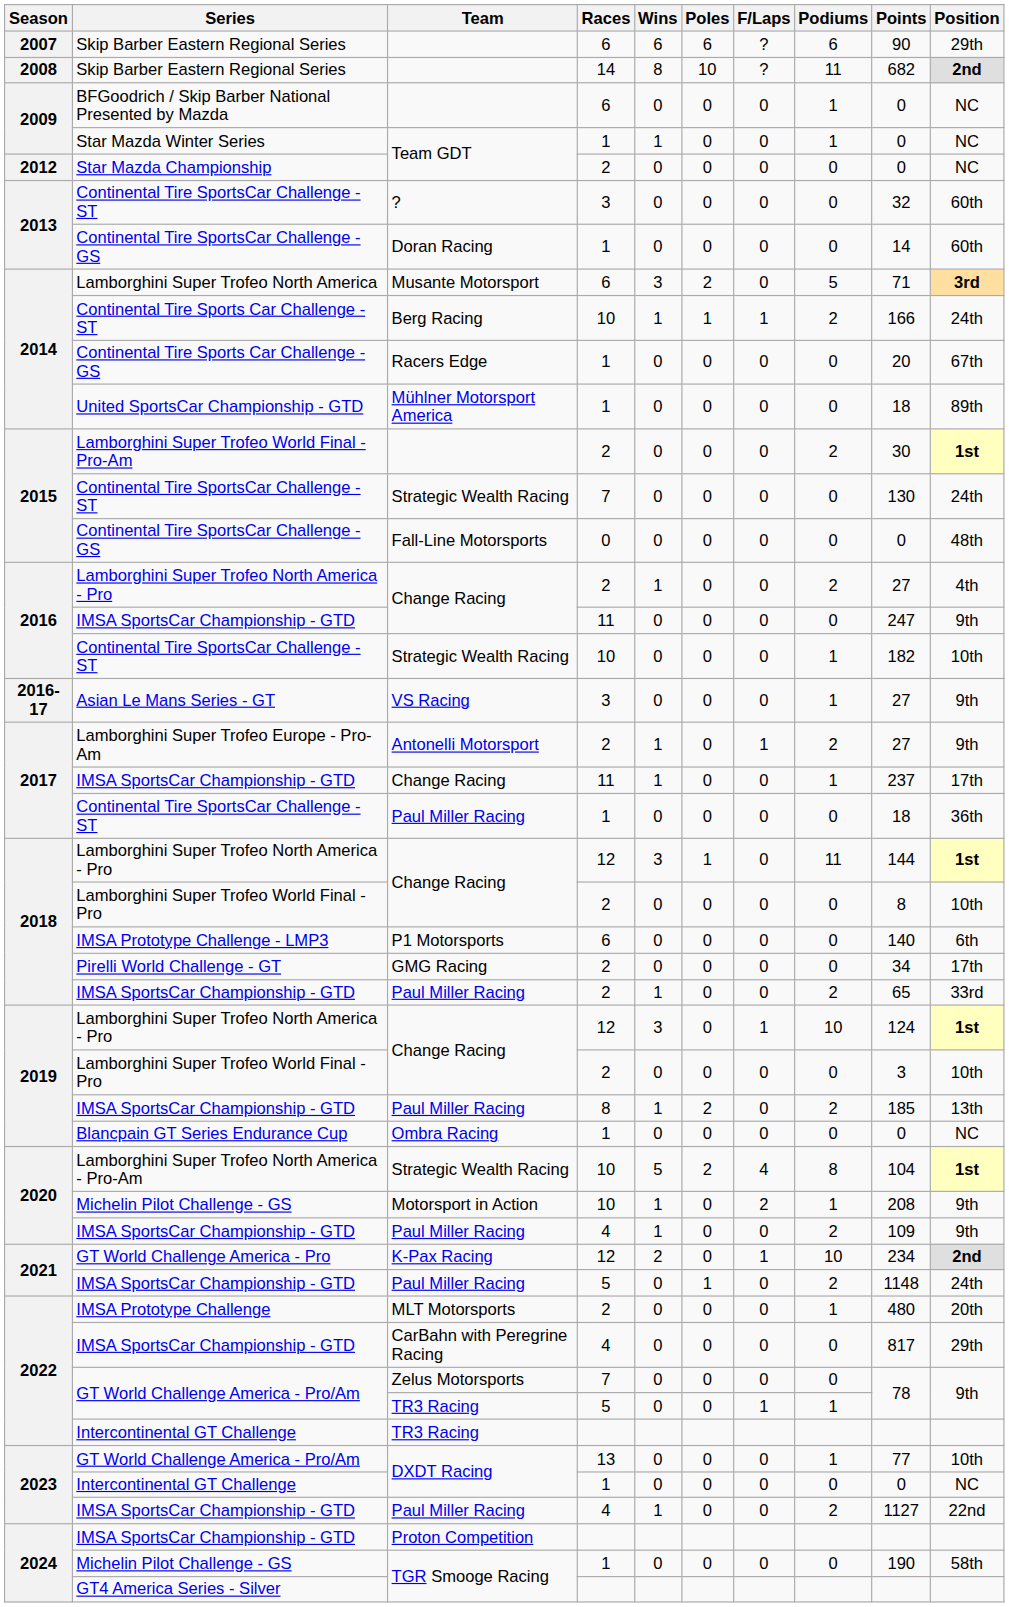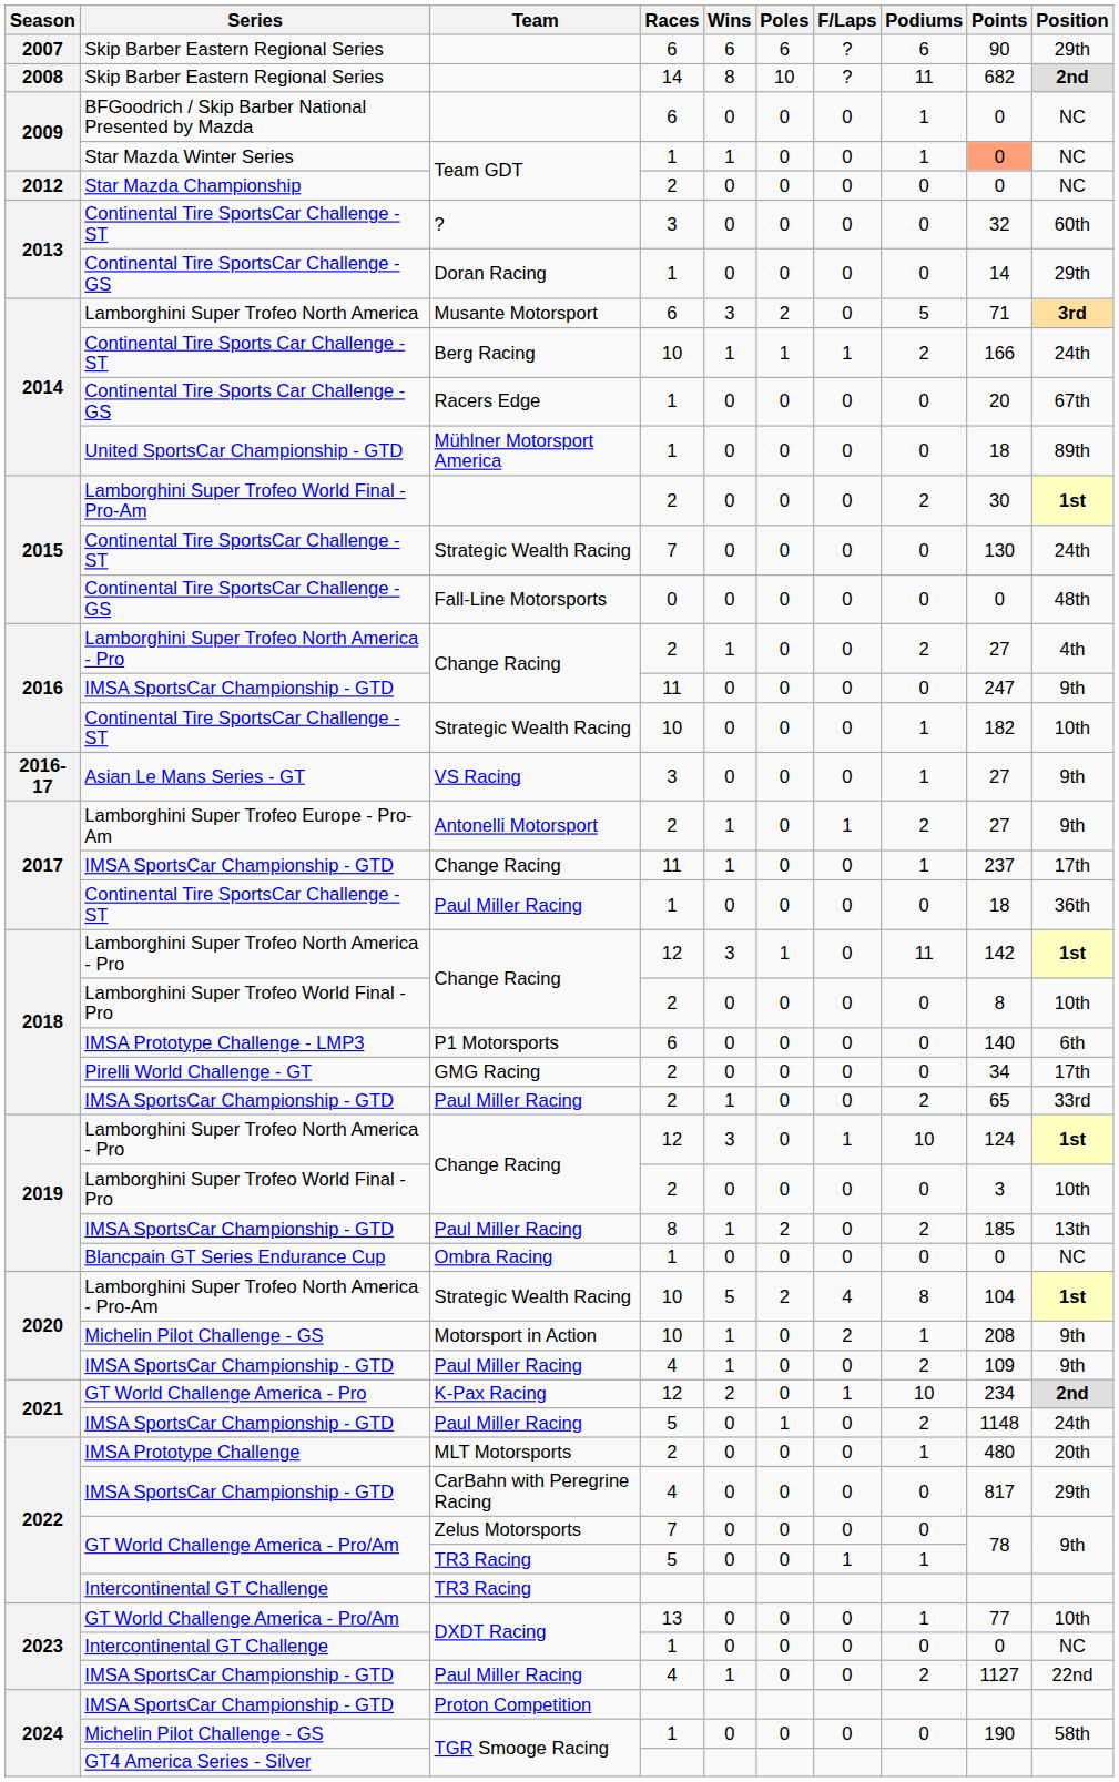 <table class="wikitable" style="font-size: 90%; text-align:center">
 <tr>
 <th>Season</th>
 <th>Series</th>
 <th>Team</th>
 <th>Races</th>
 <th>Wins</th>
 <th>Poles</th>
 <th>F/Laps</th>
 <th>Podiums</th>
 <th>Points</th>
 <th>Position</th>
 </tr>
 <tr>
 <th>2007</th>
 <td align="left">Skip Barber Eastern Regional Series</td>
 <td align="left"></td>
 <td>6</td>
 <td>6</td>
 <td>6</td>
 <td>?</td>
 <td>6</td>
 <td>90</td>
 <td>29th</td>
 </tr>
 <tr>
 <th>2008</th>
 <td align=left>Skip Barber Eastern Regional Series</td>
 <td></td>
 <td>14</td>
 <td>8</td>
 <td>10</td>
 <td>?</td>
 <td>11</td>
 <td>682</td>
 <td style="background:#DFDFDF;"><strong>2nd</strong></td>
 </tr>
 <tr>
 <th rowspan=2>2009</th>
 <td align=left>BFGoodrich / Skip Barber National Presented by Mazda</td>
 <td></td>
 <td>6</td>
 <td>0</td>
 <td>0</td>
 <td>0</td>
 <td>1</td>
 <td>0</td>
 <td>NC</td>
 </tr>
 <tr>
 <td align=left>Star Mazda Winter Series</td>
 <td rowspan=2 align=left>Team GDT</td>
 <td>1</td>
 <td>1</td>
 <td>0</td>
 <td>0</td>
 <td>1</td>
-<td>0</td>
+<td style="background: lightsalmon;">0</td>
 <td>NC</td>
 </tr>
 <tr>
 <th>2012</th>
 <td align=left><a href='#'>Star Mazda Championship</a></td>
 <td>2</td>
 <td>0</td>
 <td>0</td>
 <td>0</td>
 <td>0</td>
 <td>0</td>
 <td>NC</td>
 </tr>
 <tr>
 <th rowspan=2>2013</th>
 <td align=left><a href='#'>Continental Tire SportsCar Challenge - ST</a></td>
 <td align=left>?</td>
 <td>3</td>
 <td>0</td>
 <td>0</td>
 <td>0</td>
 <td>0</td>
 <td>32</td>
 <td>60th</td>
 </tr>
 <tr>
 <td align=left><a href='#'>Continental Tire SportsCar Challenge - GS</a></td>
 <td align=left>Doran Racing</td>
 <td>1</td>
 <td>0</td>
 <td>0</td>
 <td>0</td>
 <td>0</td>
 <td>14</td>
-<td>60th</td>
+<td>29th</td>
 </tr>
 <tr>
 <th rowspan=4>2014</th>
 <td align=left>Lamborghini Super Trofeo North America</td>
 <td align=left>Musante Motorsport</td>
 <td>6</td>
 <td>3</td>
 <td>2</td>
 <td>0</td>
 <td>5</td>
 <td>71</td>
 <td style="background:#FFDF9F;"><strong>3rd</strong></td>
 </tr>
 <tr>
 <td align=left><a href='#'>Continental Tire Sports Car Challenge - ST</a></td>
 <td align=left>Berg Racing</td>
 <td>10</td>
 <td>1</td>
 <td>1</td>
 <td>1</td>
 <td>2</td>
 <td>166</td>
 <td>24th</td>
 </tr>
 <tr>
 <td align=left><a href='#'>Continental Tire Sports Car Challenge - GS</a></td>
 <td align=left>Racers Edge</td>
 <td>1</td>
 <td>0</td>
 <td>0</td>
 <td>0</td>
 <td>0</td>
 <td>20</td>
 <td>67th</td>
 </tr>
 <tr>
 <td align=left><a href='#'>United SportsCar Championship - GTD</a></td>
 <td align=left><a href='#'>Mühlner Motorsport America</a></td>
 <td>1</td>
 <td>0</td>
 <td>0</td>
 <td>0</td>
 <td>0</td>
 <td>18</td>
 <td>89th</td>
 </tr>
 <tr>
 <th rowspan=3>2015</th>
 <td align=left><a href='#'>Lamborghini Super Trofeo World Final - Pro-Am</a></td>
 <td align=left></td>
 <td>2</td>
 <td>0</td>
 <td>0</td>
 <td>0</td>
 <td>2</td>
 <td>30</td>
 <td style="background:#FFFFBF;"><strong>1st</strong></td>
 </tr>
 <tr>
 <td align=left><a href='#'>Continental Tire SportsCar Challenge - ST</a></td>
 <td align=left>Strategic Wealth Racing</td>
 <td>7</td>
 <td>0</td>
 <td>0</td>
 <td>0</td>
 <td>0</td>
 <td>130</td>
 <td>24th</td>
 </tr>
 <tr>
 <td align=left><a href='#'>Continental Tire SportsCar Challenge - GS</a></td>
 <td align=left>Fall-Line Motorsports</td>
 <td>0</td>
 <td>0</td>
 <td>0</td>
 <td>0</td>
 <td>0</td>
 <td>0</td>
 <td>48th</td>
 </tr>
 <tr>
 <th rowspan=3>2016</th>
 <td align=left><a href='#'>Lamborghini Super Trofeo North America - Pro</a></td>
 <td rowspan=2 align=left>Change Racing</td>
 <td>2</td>
 <td>1</td>
 <td>0</td>
 <td>0</td>
 <td>2</td>
 <td>27</td>
 <td>4th</td>
 </tr>
 <tr>
 <td align=left><a href='#'>IMSA SportsCar Championship - GTD</a></td>
 <td>11</td>
 <td>0</td>
 <td>0</td>
 <td>0</td>
 <td>0</td>
 <td>247</td>
 <td>9th</td>
 </tr>
 <tr>
 <td align=left><a href='#'>Continental Tire SportsCar Challenge - ST</a></td>
 <td align=left>Strategic Wealth Racing</td>
 <td>10</td>
 <td>0</td>
 <td>0</td>
 <td>0</td>
 <td>1</td>
 <td>182</td>
 <td>10th</td>
 </tr>
 <tr>
 <th>2016-17</th>
 <td align="left"><a href='#'>Asian Le Mans Series - GT</a></td>
 <td align="left"><a href='#'>VS Racing</a></td>
 <td>3</td>
 <td>0</td>
 <td>0</td>
 <td>0</td>
 <td>1</td>
 <td>27</td>
 <td>9th</td>
 </tr>
 <tr>
 <th rowspan="3">2017</th>
 <td align="left">Lamborghini Super Trofeo Europe - Pro-Am</td>
 <td align="left"><a href='#'>Antonelli Motorsport</a></td>
 <td>2</td>
 <td>1</td>
 <td>0</td>
 <td>1</td>
 <td>2</td>
 <td>27</td>
 <td>9th</td>
 </tr>
 <tr>
 <td align=left><a href='#'>IMSA SportsCar Championship - GTD</a></td>
 <td align=left>Change Racing</td>
 <td>11</td>
 <td>1</td>
 <td>0</td>
 <td>0</td>
 <td>1</td>
 <td>237</td>
 <td>17th</td>
 </tr>
 <tr>
 <td align=left><a href='#'>Continental Tire SportsCar Challenge - ST</a></td>
 <td align=left><a href='#'>Paul Miller Racing</a></td>
 <td>1</td>
 <td>0</td>
 <td>0</td>
 <td>0</td>
 <td>0</td>
 <td>18</td>
 <td>36th</td>
 </tr>
 <tr>
 <th rowspan=5>2018</th>
 <td align=left>Lamborghini Super Trofeo North America - Pro</td>
 <td rowspan="2" align="left">Change Racing</td>
 <td>12</td>
 <td>3</td>
 <td>1</td>
 <td>0</td>
 <td>11</td>
-<td>144</td>
+<td>142</td>
 <td style="background:#FFFFBF;"><strong>1st</strong></td>
 </tr>
 <tr>
 <td align="left">Lamborghini Super Trofeo World Final - Pro</td>
 <td>2</td>
 <td>0</td>
 <td>0</td>
 <td>0</td>
 <td>0</td>
 <td>8</td>
 <td>10th</td>
 </tr>
 <tr>
 <td align="left"><a href='#'>IMSA Prototype Challenge - LMP3</a></td>
 <td align="left">P1 Motorsports</td>
 <td>6</td>
 <td>0</td>
 <td>0</td>
 <td>0</td>
 <td>0</td>
 <td>140</td>
 <td>6th</td>
 </tr>
 <tr>
 <td align=left><a href='#'>Pirelli World Challenge - GT</a></td>
 <td align=left>GMG Racing</td>
 <td>2</td>
 <td>0</td>
 <td>0</td>
 <td>0</td>
 <td>0</td>
 <td>34</td>
 <td>17th</td>
 </tr>
 <tr>
 <td align=left><a href='#'>IMSA SportsCar Championship - GTD</a></td>
 <td align=left><a href='#'>Paul Miller Racing</a></td>
 <td>2</td>
 <td>1</td>
 <td>0</td>
 <td>0</td>
 <td>2</td>
 <td>65</td>
 <td>33rd</td>
 </tr>
 <tr>
 <th rowspan=4>2019</th>
 <td align=left>Lamborghini Super Trofeo North America - Pro</td>
 <td align=left rowspan=2>Change Racing</td>
 <td>12</td>
 <td>3</td>
 <td>0</td>
 <td>1</td>
 <td>10</td>
 <td>124</td>
 <td style="background:#FFFFBF;"><strong>1st</strong></td>
 </tr>
 <tr>
 <td align=left>Lamborghini Super Trofeo World Final - Pro</td>
 <td>2</td>
 <td>0</td>
 <td>0</td>
 <td>0</td>
 <td>0</td>
 <td>3</td>
 <td>10th</td>
 </tr>
 <tr>
 <td align=left><a href='#'>IMSA SportsCar Championship - GTD</a></td>
 <td align=left><a href='#'>Paul Miller Racing</a></td>
 <td>8</td>
 <td>1</td>
 <td>2</td>
 <td>0</td>
 <td>2</td>
 <td>185</td>
 <td>13th</td>
 </tr>
 <tr>
 <td align=left><a href='#'>Blancpain GT Series Endurance Cup</a></td>
 <td align=left><a href='#'>Ombra Racing</a></td>
 <td>1</td>
 <td>0</td>
 <td>0</td>
 <td>0</td>
 <td>0</td>
 <td>0</td>
 <td>NC</td>
 </tr>
 <tr>
 <th rowspan=3>2020</th>
 <td align=left>Lamborghini Super Trofeo North America - Pro-Am</td>
 <td align=left>Strategic Wealth Racing</td>
 <td>10</td>
 <td>5</td>
 <td>2</td>
 <td>4</td>
 <td>8</td>
 <td>104</td>
 <td style="background:#FFFFBF;"><strong>1st</strong></td>
 </tr>
 <tr>
 <td align=left><a href='#'>Michelin Pilot Challenge - GS</a></td>
 <td align=left>Motorsport in Action</td>
 <td>10</td>
 <td>1</td>
 <td>0</td>
 <td>2</td>
 <td>1</td>
 <td>208</td>
 <td>9th</td>
 </tr>
 <tr>
 <td align=left><a href='#'>IMSA SportsCar Championship - GTD</a></td>
 <td align=left><a href='#'>Paul Miller Racing</a></td>
 <td>4</td>
 <td>1</td>
 <td>0</td>
 <td>0</td>
 <td>2</td>
 <td>109</td>
 <td>9th</td>
 </tr>
 <tr>
 <th rowspan=2>2021</th>
 <td align=left><a href='#'>GT World Challenge America - Pro</a></td>
 <td align=left><a href='#'>K-Pax Racing</a></td>
 <td>12</td>
 <td>2</td>
 <td>0</td>
 <td>1</td>
 <td>10</td>
 <td>234</td>
 <td style="background:#DFDFDF;"><strong>2nd</strong></td>
 </tr>
 <tr>
 <td align=left><a href='#'>IMSA SportsCar Championship - GTD</a></td>
 <td align=left><a href='#'>Paul Miller Racing</a></td>
 <td>5</td>
 <td>0</td>
 <td>1</td>
 <td>0</td>
 <td>2</td>
 <td>1148</td>
 <td>24th</td>
 </tr>
 <tr>
 <th rowspan="5">2022</th>
 <td align=left><a href='#'>IMSA Prototype Challenge</a></td>
 <td align=left>MLT Motorsports</td>
 <td>2</td>
 <td>0</td>
 <td>0</td>
 <td>0</td>
 <td>1</td>
 <td>480</td>
 <td>20th</td>
 </tr>
 <tr>
 <td align=left><a href='#'>IMSA SportsCar Championship - GTD</a></td>
 <td align=left>CarBahn with Peregrine Racing</td>
 <td>4</td>
 <td>0</td>
 <td>0</td>
 <td>0</td>
 <td>0</td>
 <td>817</td>
 <td>29th</td>
 </tr>
 <tr>
 <td rowspan="2" align=left><a href='#'>GT World Challenge America - Pro/Am</a></td>
 <td align=left>Zelus Motorsports</td>
 <td>7</td>
 <td>0</td>
 <td>0</td>
 <td>0</td>
 <td>0</td>
 <td rowspan="2">78</td>
 <td rowspan="2">9th</td>
 </tr>
 <tr>
 <td align=left><a href='#'>TR3 Racing</a></td>
 <td>5</td>
 <td>0</td>
 <td>0</td>
 <td>1</td>
 <td>1</td>
 </tr>
 <tr>
 <td align=left><a href='#'>Intercontinental GT Challenge</a></td>
 <td align=left><a href='#'>TR3 Racing</a></td>
 <td></td>
 <td></td>
 <td></td>
 <td></td>
 <td></td>
 <td></td>
 <td></td>
 </tr>
 <tr>
 <th rowspan="3">2023</th>
 <td align=left><a href='#'>GT World Challenge America - Pro/Am</a></td>
 <td rowspan="2" align="left"><a href='#'>DXDT Racing</a></td>
 <td>13</td>
 <td>0</td>
 <td>0</td>
 <td>0</td>
 <td>1</td>
 <td>77</td>
 <td>10th</td>
 </tr>
 <tr>
 <td align=left><a href='#'>Intercontinental GT Challenge</a></td>
 <td>1</td>
 <td>0</td>
 <td>0</td>
 <td>0</td>
 <td>0</td>
 <td>0</td>
 <td>NC</td>
 </tr>
 <tr>
 <td align="left"><a href='#'>IMSA SportsCar Championship - GTD</a></td>
 <td align="left"><a href='#'>Paul Miller Racing</a></td>
 <td>4</td>
 <td>1</td>
 <td>0</td>
 <td>0</td>
 <td>2</td>
 <td>1127</td>
 <td>22nd</td>
 </tr>
 <tr>
 <th rowspan="3">2024</th>
 <td align=left><a href='#'>IMSA SportsCar Championship - GTD</a></td>
 <td align=left><a href='#'>Proton Competition</a></td>
 <td></td>
 <td></td>
 <td></td>
 <td></td>
 <td></td>
 <td></td>
 <td></td>
 </tr>
 <tr>
 <td align="left"><a href='#'>Michelin Pilot Challenge - GS</a></td>
 <td rowspan="2" align="left"><a href='#'>TGR</a> Smooge Racing</td>
 <td>1</td>
 <td>0</td>
 <td>0</td>
 <td>0</td>
 <td>0</td>
 <td>190</td>
 <td>58th</td>
 </tr>
 <tr>
 <td align=left><a href='#'>GT4 America Series - Silver</a></td>
 <td></td>
 <td></td>
 <td></td>
 <td></td>
 <td></td>
 <td></td>
 <td></td>
 </tr>
 </table>
